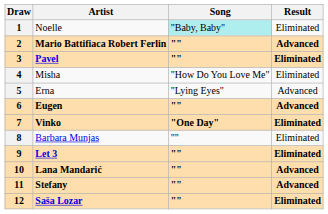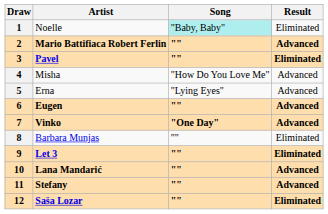 <table class="wikitable sortable plainrowheaders" style="margin: 1em auto 1em auto; text-align:center">
 <tr>
 <th>Draw</th>
 <th>Artist</th>
 <th>Song</th>
 <th>Result</th>
 </tr>
 <tr>
 <th scope="row" style="text-align:center">1</th>
 <td align="left">Noelle</td>
 <td align="left" style="background: paleturquoise;">"Baby, Baby"</td>
 <td>Eliminated</td>
 </tr>
 <tr style="font-weight:bold; background:navajowhite;">
 <th scope="row" style="text-align:center; font-weight:bold; background:navajowhite;">2</th>
 <td align="left">Mario Battifiaca  Robert Ferlin</td>
 <td align="left">""</td>
 <td>Advanced</td>
 </tr>
 <tr style="font-weight:bold; background:navajowhite;">
 <th scope="row" style="text-align:center; font-weight:bold; background:navajowhite;">3</th>
 <td align="left"><a href='#'>Pavel</a></td>
 <td align="left">""</td>
 <td>Eliminated</td>
 </tr>
 <tr>
 <th scope="row" style="text-align:center">4</th>
 <td align="left">Misha</td>
 <td align="left">"How Do You Love Me"</td>
-<td>Eliminated</td>
+<td>Advanced</td>
 </tr>
 <tr>
 <th scope="row" style="text-align:center">5</th>
 <td align="left">Erna</td>
 <td align="left">"Lying Eyes"</td>
 <td>Advanced</td>
 </tr>
 <tr style="font-weight:bold; background:navajowhite;">
 <th scope="row" style="text-align:center; font-weight:bold; background:navajowhite;">6</th>
 <td align="left">Eugen</td>
 <td align="left">""</td>
 <td>Advanced</td>
 </tr>
 <tr style="font-weight:bold; background:navajowhite;">
 <th scope="row" style="text-align:center; font-weight:bold; background:navajowhite;">7</th>
 <td align="left">Vinko</td>
 <td align="left">"One Day"</td>
-<td>Eliminated</td>
+<td>Advanced</td>
 </tr>
 <tr>
 <th scope="row" style="text-align:center">8</th>
 <td align="left"><a href='#'>Barbara Munjas</a></td>
 <td align="left">""</td>
 <td>Eliminated</td>
 </tr>
 <tr style="font-weight:bold; background:navajowhite;">
 <th scope="row" style="text-align:center; font-weight:bold; background:navajowhite;">9</th>
 <td align="left"><a href='#'>Let 3</a></td>
 <td align="left">""</td>
 <td>Eliminated</td>
 </tr>
 <tr style="font-weight:bold; background:navajowhite;">
 <th scope="row" style="text-align:center; font-weight:bold; background:navajowhite;">10</th>
 <td align="left">Lana Mandarić</td>
 <td align="left">""</td>
 <td>Advanced</td>
 </tr>
 <tr style="font-weight:bold; background:navajowhite;">
 <th scope="row" style="text-align:center; font-weight:bold; background:navajowhite;">11</th>
 <td align="left">Stefany</td>
 <td align="left">""</td>
 <td>Advanced</td>
 </tr>
 <tr style="font-weight:bold; background:navajowhite;">
 <th scope="row" style="text-align:center; font-weight:bold; background:navajowhite;">12</th>
 <td align="left"><a href='#'>Saša Lozar</a></td>
 <td align="left">""</td>
 <td>Eliminated</td>
 </tr>
 </table>
